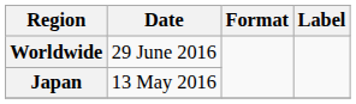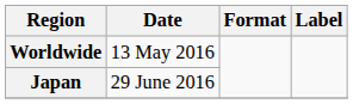 <table class="wikitable plainrowheaders">
 <tr>
 <th>Region</th>
 <th>Date</th>
 <th>Format</th>
 <th>Label</th>
 </tr>
 <tr>
 <th scope="row">Worldwide</th>
-<td>29 June 2016</td>
+<td>13 May 2016</td>
 <td rowspan="2"></td>
 <td rowspan="2"></td>
 </tr>
 <tr>
 <th scope="row">Japan</th>
-<td>13 May 2016</td>
+<td>29 June 2016</td>
 </tr>
 <tr>
 </tr>
 </table>
